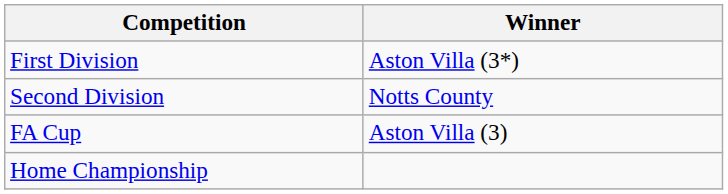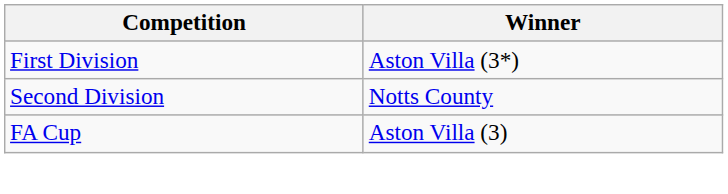 <table class="wikitable">
 <tr>
 <th style="width:15em">Competition</th>
 <th style="width:15em">Winner</th>
 </tr>
 <tr>
 <td><a href='#'>First Division</a></td>
 <td><a href='#'>Aston Villa</a> (3*)</td>
 </tr>
 <tr>
 <td><a href='#'>Second Division</a></td>
 <td><a href='#'>Notts County</a></td>
 </tr>
 <tr>
 <td><a href='#'>FA Cup</a></td>
 <td><a href='#'>Aston Villa</a> (3)</td>
 </tr>
-<tr>
-<td><a href='#'>Home Championship</a></td>
-<td></td>
-</tr>
 </table>
